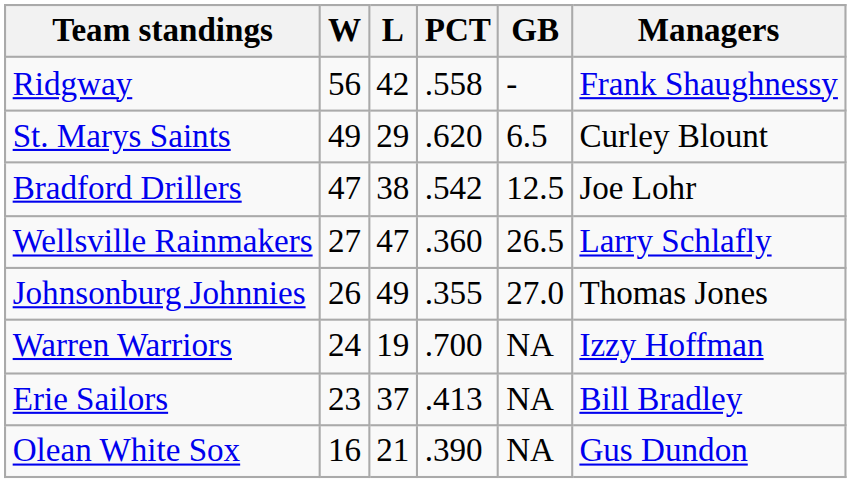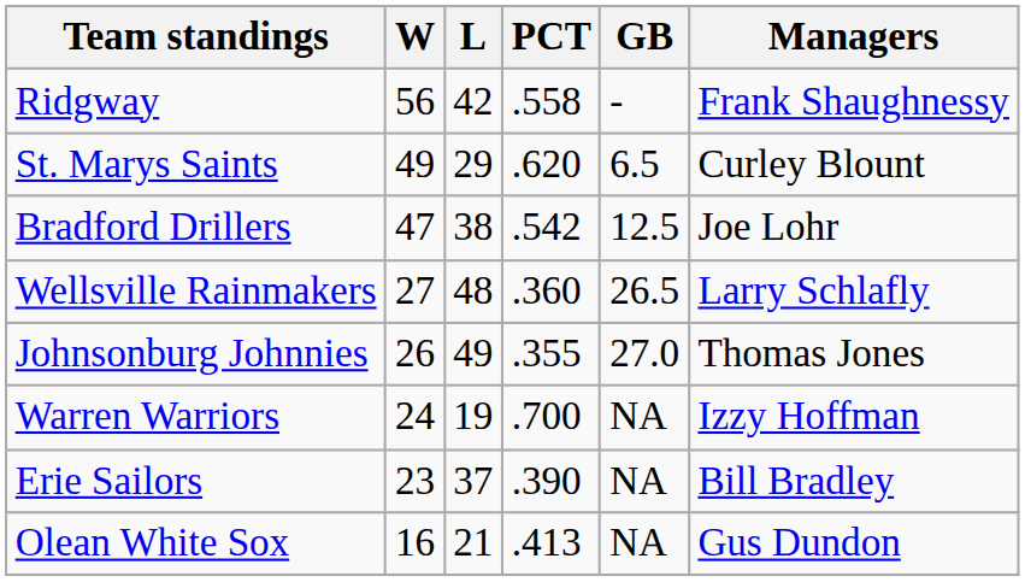 <table class="wikitable">
 <tr>
 <th>Team standings</th>
 <th>W</th>
 <th>L</th>
 <th>PCT</th>
 <th>GB</th>
 <th>Managers</th>
 </tr>
 <tr>
 <td><a href='#'>Ridgway</a></td>
 <td>56</td>
 <td>42</td>
 <td>.558</td>
 <td>-</td>
 <td><a href='#'>Frank Shaughnessy</a></td>
 </tr>
 <tr>
 <td><a href='#'>St. Marys Saints</a></td>
 <td>49</td>
 <td>29</td>
 <td>.620</td>
 <td>6.5</td>
 <td>Curley Blount</td>
 </tr>
 <tr>
 <td><a href='#'>Bradford Drillers</a></td>
 <td>47</td>
 <td>38</td>
 <td>.542</td>
 <td>12.5</td>
 <td>Joe Lohr</td>
 </tr>
 <tr>
 <td><a href='#'>Wellsville Rainmakers</a></td>
 <td>27</td>
-<td>47</td>
+<td>48</td>
 <td>.360</td>
 <td>26.5</td>
 <td><a href='#'>Larry Schlafly</a></td>
 </tr>
 <tr>
 <td><a href='#'>Johnsonburg Johnnies</a></td>
 <td>26</td>
 <td>49</td>
 <td>.355</td>
 <td>27.0</td>
 <td>Thomas Jones</td>
 </tr>
 <tr>
 <td><a href='#'>Warren Warriors</a></td>
 <td>24</td>
 <td>19</td>
 <td>.700</td>
 <td>NA</td>
 <td><a href='#'>Izzy Hoffman</a></td>
 </tr>
 <tr>
 <td><a href='#'>Erie Sailors</a></td>
 <td>23</td>
 <td>37</td>
-<td>.413</td>
+<td>.390</td>
 <td>NA</td>
 <td><a href='#'>Bill Bradley</a></td>
 </tr>
 <tr>
 <td><a href='#'>Olean White Sox</a></td>
 <td>16</td>
 <td>21</td>
-<td>.390</td>
+<td>.413</td>
 <td>NA</td>
 <td><a href='#'>Gus Dundon</a></td>
 </tr>
 </table>
